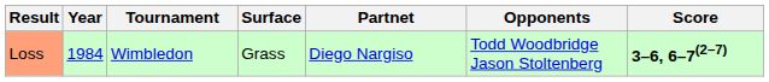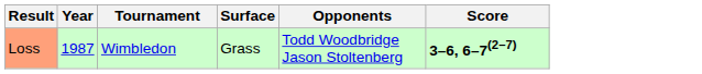 <table class="sortable wikitable">
 <tr>
 <th style="width:40px;">Result</th>
 <th style="width:30px;">Year</th>
 <th style="width:120px;">Tournament</th>
 <th style="width:50px;">Surface</th>
-<th style="width:150px;">Partnet</th>
 <th style="width:150px;">Opponents</th>
 <th style="width:125px;" class="unsortable">Score</th>
 </tr>
 <tr style="background:#ccffcc;">
 <td style="background:#ffa07a;">Loss</td>
-<td><a href='#'>1984</a></td>
+<td><a href='#'>1987</a></td>
 <td><a href='#'>Wimbledon</a></td>
 <td>Grass</td>
-<td> <a href='#'>Diego Nargiso</a></td>
 <td> <a href='#'>Todd Woodbridge</a> <br>  <a href='#'>Jason Stoltenberg</a></td>
 <td><strong>3–6, 6–7<sup>(2–7)</sup></strong></td>
 </tr>
 </table>
